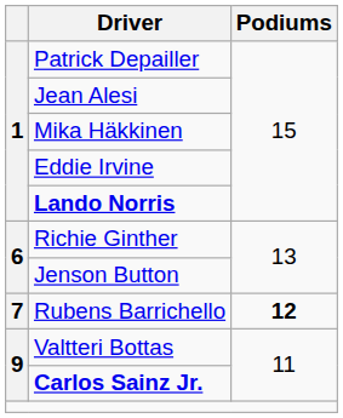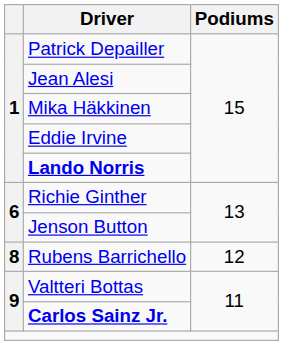 <table class="wikitable" style="text-align:center">
 <tr>
 <th></th>
 <th>Driver</th>
 <th>Podiums</th>
 </tr>
 <tr>
 <th rowspan=5>1</th>
 <td align=left> <a href='#'>Patrick Depailler</a></td>
 <td rowspan=5>15</td>
 </tr>
 <tr>
 <td align=left> <a href='#'>Jean Alesi</a></td>
 </tr>
 <tr>
 <td align=left> <a href='#'>Mika Häkkinen</a></td>
 </tr>
 <tr>
 <td align=left> <a href='#'>Eddie Irvine</a></td>
 </tr>
 <tr>
 <td align=left> <strong><a href='#'>Lando Norris</a></strong></td>
 </tr>
 <tr>
 <th rowspan=2>6</th>
 <td align=left> <a href='#'>Richie Ginther</a></td>
 <td rowspan=2>13</td>
 </tr>
 <tr>
 <td align=left> <a href='#'>Jenson Button</a></td>
 </tr>
 <tr>
-<th>7</th>
+<th>8</th>
 <td align=left> <a href='#'>Rubens Barrichello</a></td>
-<td><strong>12</strong></td>
+<td>12</td>
 </tr>
 <tr>
 <th rowspan=2>9</th>
 <td align=left> <a href='#'>Valtteri Bottas</a></td>
 <td rowspan=2>11</td>
 </tr>
 <tr>
 <td align=left> <strong><a href='#'>Carlos Sainz Jr.</a></strong></td>
 </tr>
 <tr>
 <td colspan=5></td>
 </tr>
 </table>
